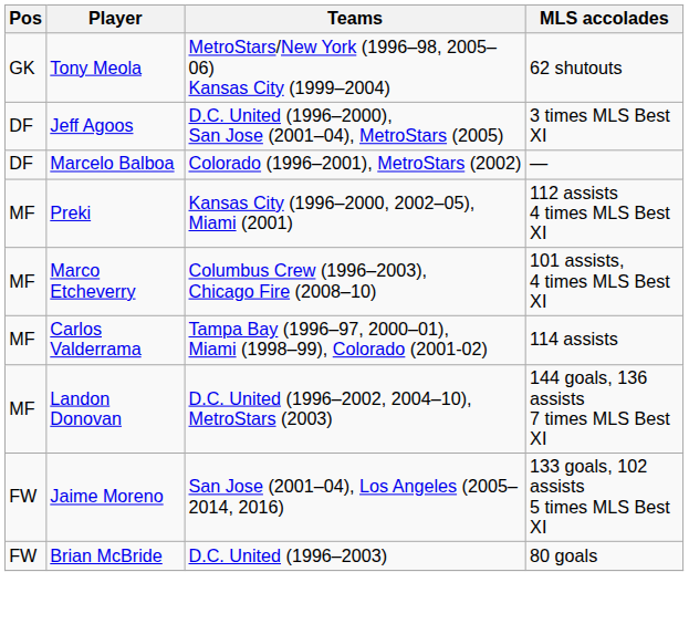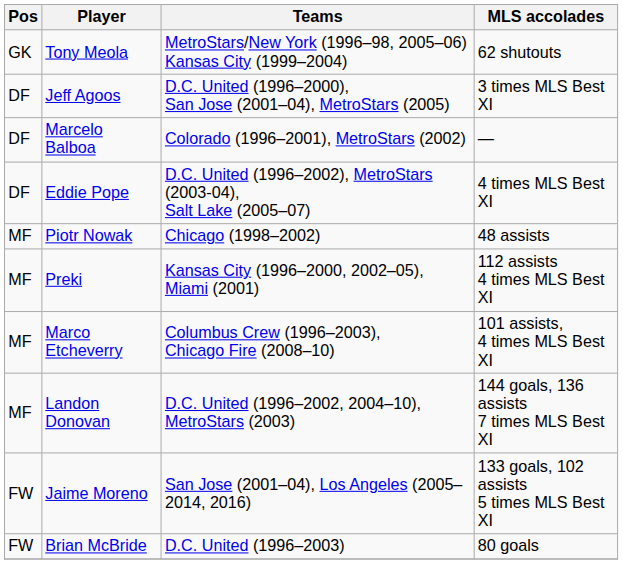 <table class="wikitable sortable">
 <tr>
 <th>Pos</th>
 <th>Player</th>
 <th>Teams</th>
 <th>MLS accolades</th>
 </tr>
 <tr>
 <td>GK</td>
 <td> <a href='#'>Tony Meola</a></td>
 <td><a href='#'>MetroStars</a>/<a href='#'>New York</a> (1996–98, 2005–06) <br> <a href='#'>Kansas City</a> (1999–2004)</td>
 <td>62 shutouts</td>
 </tr>
 <tr>
 <td>DF</td>
 <td> <a href='#'>Jeff Agoos</a></td>
 <td><a href='#'>D.C. United</a> (1996–2000), <br> <a href='#'>San Jose</a> (2001–04), <a href='#'>MetroStars</a> (2005)</td>
 <td>3 times MLS Best XI</td>
 </tr>
 <tr>
 <td>DF</td>
 <td> <a href='#'>Marcelo Balboa</a></td>
 <td><a href='#'>Colorado</a> (1996–2001), <a href='#'>MetroStars</a> (2002)</td>
 <td>—</td>
 </tr>
 <tr>
+<td>DF</td>
+<td> <a href='#'>Eddie Pope</a></td>
+<td><a href='#'>D.C. United</a> (1996–2002), <a href='#'>MetroStars</a> (2003-04), <br> <a href='#'>Salt Lake</a> (2005–07)</td>
+<td>4 times MLS Best XI</td>
+</tr>
+<tr>
+<td>MF</td>
+<td> <a href='#'>Piotr Nowak</a></td>
+<td><a href='#'>Chicago</a> (1998–2002)</td>
+<td>48 assists</td>
+</tr>
+<tr>
 <td>MF</td>
 <td> <a href='#'>Preki</a></td>
 <td><a href='#'>Kansas City</a> (1996–2000, 2002–05), <a href='#'>Miami</a> (2001)</td>
 <td>112 assists <br> 4 times MLS Best XI</td>
 </tr>
 <tr>
 <td>MF</td>
 <td> <a href='#'>Marco Etcheverry</a></td>
 <td><a href='#'>Columbus Crew</a> (1996–2003), <br> <a href='#'>Chicago Fire</a> (2008–10)</td>
 <td>101 assists, <br> 4 times MLS Best XI</td>
-</tr>
-<tr>
-<td>MF</td>
-<td> <a href='#'>Carlos Valderrama</a></td>
-<td><a href='#'>Tampa Bay</a> (1996–97, 2000–01), <br> <a href='#'>Miami</a> (1998–99), <a href='#'>Colorado</a> (2001-02)</td>
-<td>114 assists</td>
 </tr>
 <tr>
 <td>MF</td>
 <td> <a href='#'>Landon Donovan</a></td>
 <td><a href='#'>D.C. United</a> (1996–2002, 2004–10), <br> <a href='#'>MetroStars</a> (2003)</td>
 <td>144 goals, 136 assists <br> 7 times MLS Best XI</td>
 </tr>
 <tr>
 <td>FW</td>
 <td> <a href='#'>Jaime Moreno</a></td>
 <td><a href='#'>San Jose</a> (2001–04), <a href='#'>Los Angeles</a> (2005–2014, 2016)</td>
 <td>133 goals, 102 assists <br> 5 times MLS Best XI</td>
 </tr>
 <tr>
 <td>FW</td>
 <td> <a href='#'>Brian McBride</a></td>
 <td><a href='#'>D.C. United</a> (1996–2003)</td>
 <td>80 goals</td>
 </tr>
 <tr>
 </tr>
 </table>
